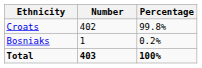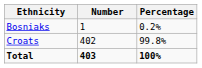 <table class="wikitable">
 <tr>
 <th width="100px">Ethnicity</th>
 <th width="80px">Number</th>
 <th width="80px">Percentage</th>
 </tr>
 <tr>
+<td><a href='#'>Bosniaks</a></td>
+<td>1</td>
+<td>0.2%</td>
+</tr>
+<tr>
 <td><a href='#'>Croats</a></td>
 <td>402</td>
 <td>99.8%</td>
-</tr>
-<tr>
-<td><a href='#'>Bosniaks</a></td>
-<td>1</td>
-<td>0.2%</td>
 </tr>
 <tr>
 <td><strong>Total</strong></td>
 <td><strong>403</strong></td>
 <td><strong>100%</strong></td>
 </tr>
 </table>
